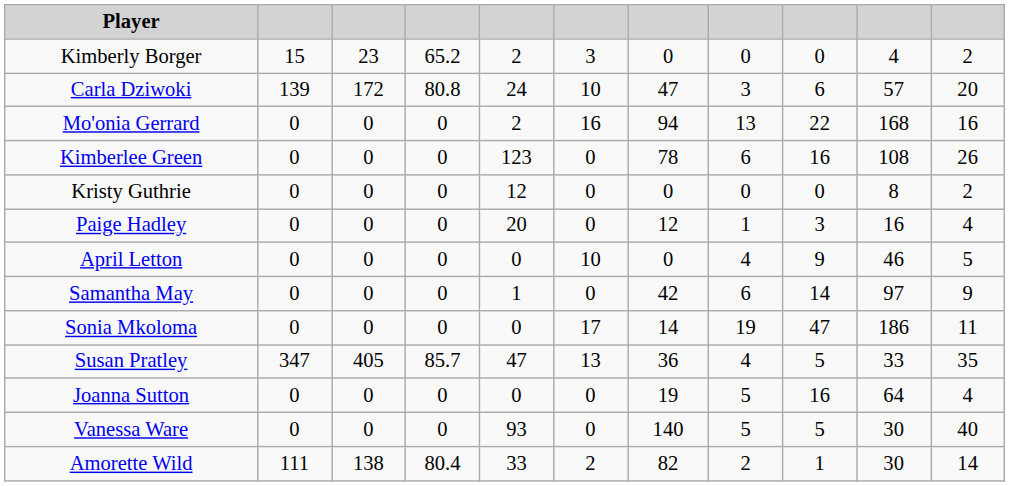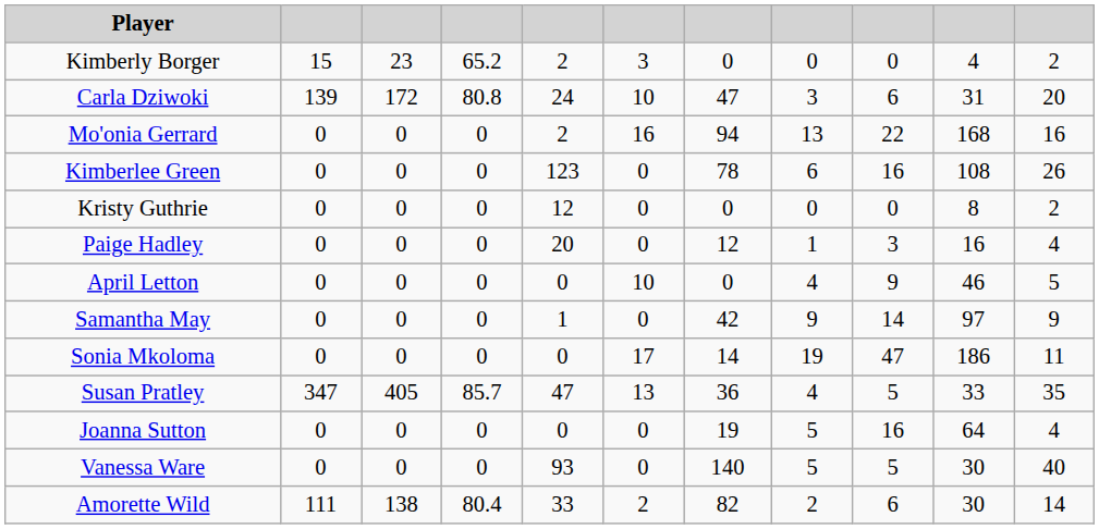 <table class="wikitable sortable" style="text-align:center; font-size:90%">
 <tr>
 <th width=170px style=background:lightgrey>Player</th>
 <th width=45px style=background:lightgrey></th>
 <th width=45px style=background:lightgrey></th>
 <th width=45px style=background:lightgrey></th>
 <th width=45px style=background:lightgrey></th>
 <th width=45px style=background:lightgrey></th>
 <th width=50px style=background:lightgrey></th>
 <th width=45px style=background:lightgrey></th>
 <th width=45px style=background:lightgrey></th>
 <th width=45px style=background:lightgrey></th>
 <th width=45px style=background:lightgrey></th>
 </tr>
 <tr>
 <td>Kimberly Borger</td>
 <td>15</td>
 <td>23</td>
 <td>65.2</td>
 <td>2</td>
 <td>3</td>
 <td>0</td>
 <td>0</td>
 <td>0</td>
 <td>4</td>
 <td>2</td>
 </tr>
 <tr>
 <td><a href='#'>Carla Dziwoki</a></td>
 <td>139</td>
 <td>172</td>
 <td>80.8</td>
 <td>24</td>
 <td>10</td>
 <td>47</td>
 <td>3</td>
 <td>6</td>
-<td>57</td>
+<td>31</td>
 <td>20</td>
 </tr>
 <tr>
 <td><a href='#'>Mo'onia Gerrard</a></td>
 <td>0</td>
 <td>0</td>
 <td>0</td>
 <td>2</td>
 <td>16</td>
 <td>94</td>
 <td>13</td>
 <td>22</td>
 <td>168</td>
 <td>16</td>
 </tr>
 <tr>
 <td><a href='#'>Kimberlee Green</a></td>
 <td>0</td>
 <td>0</td>
 <td>0</td>
 <td>123</td>
 <td>0</td>
 <td>78</td>
 <td>6</td>
 <td>16</td>
 <td>108</td>
 <td>26</td>
 </tr>
 <tr>
 <td>Kristy Guthrie</td>
 <td>0</td>
 <td>0</td>
 <td>0</td>
 <td>12</td>
 <td>0</td>
 <td>0</td>
 <td>0</td>
 <td>0</td>
 <td>8</td>
 <td>2</td>
 </tr>
 <tr>
 <td><a href='#'>Paige Hadley</a></td>
 <td>0</td>
 <td>0</td>
 <td>0</td>
 <td>20</td>
 <td>0</td>
 <td>12</td>
 <td>1</td>
 <td>3</td>
 <td>16</td>
 <td>4</td>
 </tr>
 <tr>
 <td><a href='#'>April Letton</a></td>
 <td>0</td>
 <td>0</td>
 <td>0</td>
 <td>0</td>
 <td>10</td>
 <td>0</td>
 <td>4</td>
 <td>9</td>
 <td>46</td>
 <td>5</td>
 </tr>
 <tr>
 <td><a href='#'>Samantha May</a></td>
 <td>0</td>
 <td>0</td>
 <td>0</td>
 <td>1</td>
 <td>0</td>
 <td>42</td>
-<td>6</td>
+<td>9</td>
 <td>14</td>
 <td>97</td>
 <td>9</td>
 </tr>
 <tr>
 <td><a href='#'>Sonia Mkoloma</a></td>
 <td>0</td>
 <td>0</td>
 <td>0</td>
 <td>0</td>
 <td>17</td>
 <td>14</td>
 <td>19</td>
 <td>47</td>
 <td>186</td>
 <td>11</td>
 </tr>
 <tr>
 <td><a href='#'>Susan Pratley</a></td>
 <td>347</td>
 <td>405</td>
 <td>85.7</td>
 <td>47</td>
 <td>13</td>
 <td>36</td>
 <td>4</td>
 <td>5</td>
 <td>33</td>
 <td>35</td>
 </tr>
 <tr>
 <td><a href='#'>Joanna Sutton</a></td>
 <td>0</td>
 <td>0</td>
 <td>0</td>
 <td>0</td>
 <td>0</td>
 <td>19</td>
 <td>5</td>
 <td>16</td>
 <td>64</td>
 <td>4</td>
 </tr>
 <tr>
 <td><a href='#'>Vanessa Ware</a></td>
 <td>0</td>
 <td>0</td>
 <td>0</td>
 <td>93</td>
 <td>0</td>
 <td>140</td>
 <td>5</td>
 <td>5</td>
 <td>30</td>
 <td>40</td>
 </tr>
 <tr>
 <td><a href='#'>Amorette Wild</a></td>
 <td>111</td>
 <td>138</td>
 <td>80.4</td>
 <td>33</td>
 <td>2</td>
 <td>82</td>
 <td>2</td>
-<td>1</td>
+<td>6</td>
 <td>30</td>
 <td>14</td>
 </tr>
 </table>
